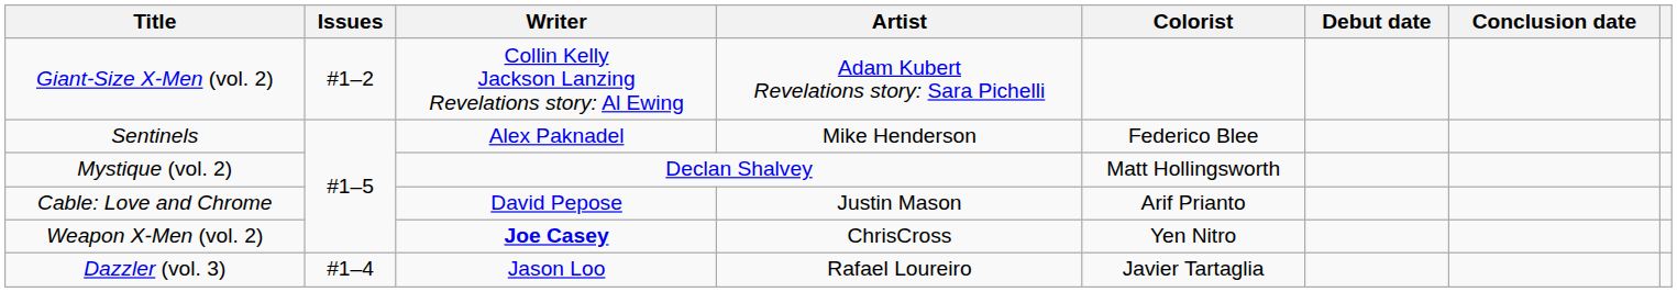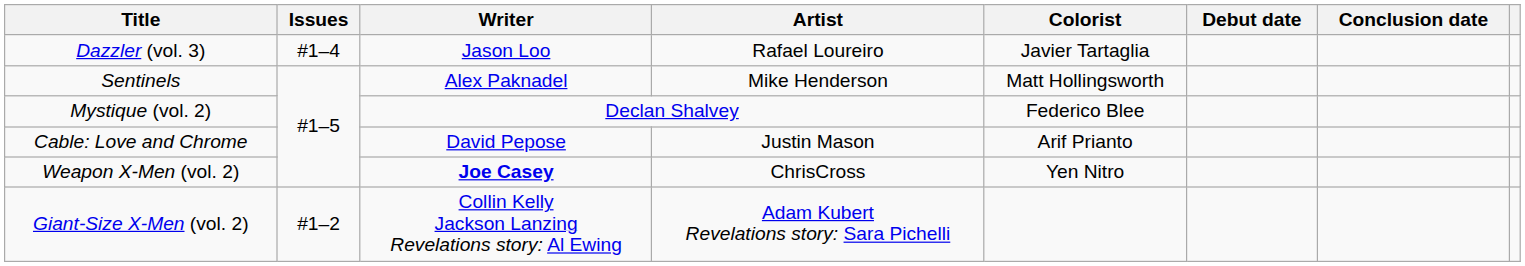 <table class="wikitable" style="text-align:center; width:100%;">
 <tr>
 <th scope="col"  width:15%;>Title</th>
 <th scope="col"  width:10%;>Issues</th>
 <th scope="col"  width:15%;>Writer</th>
 <th scope="col"  width:15%;>Artist</th>
 <th scope="col"  width:15%;>Colorist</th>
 <th scope="col"  width:15%;>Debut date</th>
 <th scope="col"  width:15%;>Conclusion date</th>
 <th scope="col"  width:5%;></th>
 </tr>
 <tr>
-<td><em><a href='#'>Giant-Size X-Men</a></em> (vol. 2)</td>
-<td>#1–2</td>
-<td><a href='#'>Collin Kelly</a><br><a href='#'>Jackson Lanzing</a><br><em>Revelations story:</em> <a href='#'>Al Ewing</a></td>
-<td><a href='#'>Adam Kubert</a><br><em>Revelations story:</em> <a href='#'>Sara Pichelli</a></td>
-<td></td>
+<td><em><a href='#'>Dazzler</a></em> (vol. 3)</td>
+<td>#1–4</td>
+<td><a href='#'>Jason Loo</a></td>
+<td>Rafael Loureiro</td>
+<td>Javier Tartaglia</td>
 <td></td>
 <td></td>
 <td></td>
 </tr>
 <tr>
 <td><em>Sentinels</em></td>
 <td rowspan="4">#1–5</td>
 <td><a href='#'>Alex Paknadel</a></td>
 <td>Mike Henderson</td>
-<td>Federico Blee</td>
+<td>Matt Hollingsworth</td>
 <td></td>
 <td></td>
 <td></td>
 </tr>
 <tr>
 <td><em>Mystique</em> (vol. 2)</td>
 <td colspan="2"><a href='#'>Declan Shalvey</a></td>
-<td>Matt Hollingsworth</td>
+<td>Federico Blee</td>
 <td></td>
 <td></td>
 <td></td>
 </tr>
 <tr>
 <td><em>Cable: Love and Chrome</em></td>
 <td><a href='#'>David Pepose</a></td>
 <td>Justin Mason</td>
 <td>Arif Prianto</td>
 <td></td>
 <td></td>
 <td></td>
 </tr>
 <tr>
 <td><em>Weapon X-Men</em> (vol. 2)</td>
 <td><strong><a href='#'>Joe Casey</a></strong></td>
 <td>ChrisCross</td>
 <td>Yen Nitro</td>
 <td></td>
 <td></td>
 <td></td>
 </tr>
 <tr>
-<td><em><a href='#'>Dazzler</a></em> (vol. 3)</td>
-<td>#1–4</td>
-<td><a href='#'>Jason Loo</a></td>
-<td>Rafael Loureiro</td>
-<td>Javier Tartaglia</td>
+<td><em><a href='#'>Giant-Size X-Men</a></em> (vol. 2)</td>
+<td>#1–2</td>
+<td><a href='#'>Collin Kelly</a><br><a href='#'>Jackson Lanzing</a><br><em>Revelations story:</em> <a href='#'>Al Ewing</a></td>
+<td><a href='#'>Adam Kubert</a><br><em>Revelations story:</em> <a href='#'>Sara Pichelli</a></td>
+<td></td>
 <td></td>
 <td></td>
 <td></td>
 </tr>
 </table>
